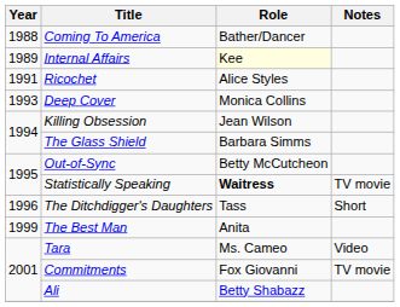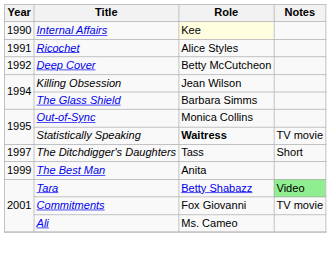 <table class="wikitable sortable">
 <tr>
 <th>Year</th>
 <th>Title</th>
 <th>Role</th>
 <th>Notes</th>
 </tr>
 <tr>
-<td>1988</td>
-<td><em><a href='#'>Coming To America</a></em></td>
-<td>Bather/Dancer</td>
-<td></td>
-</tr>
-<tr>
-<td>1989</td>
+<td>1990</td>
 <td><em><a href='#'>Internal Affairs</a></em></td>
 <td style="background: lightyellow;">Kee</td>
 <td></td>
 </tr>
 <tr>
 <td>1991</td>
 <td><em><a href='#'>Ricochet</a></em></td>
 <td>Alice Styles</td>
 <td></td>
 </tr>
 <tr>
-<td>1993</td>
+<td>1992</td>
 <td><em><a href='#'>Deep Cover</a></em></td>
-<td>Monica Collins</td>
+<td>Betty McCutcheon</td>
 <td></td>
 </tr>
 <tr>
 <td rowspan=2>1994</td>
 <td><em>Killing Obsession</em></td>
 <td>Jean Wilson</td>
 <td></td>
 </tr>
 <tr>
 <td><em><a href='#'>The Glass Shield</a></em></td>
 <td>Barbara Simms</td>
 <td></td>
 </tr>
 <tr>
 <td rowspan=2>1995</td>
 <td><em><a href='#'>Out-of-Sync</a></em></td>
-<td>Betty McCutcheon</td>
+<td>Monica Collins</td>
 <td></td>
 </tr>
 <tr>
 <td><em>Statistically Speaking</em></td>
 <td><strong>Waitress</strong></td>
 <td>TV movie</td>
 </tr>
 <tr>
-<td>1996</td>
+<td>1997</td>
 <td><em>The Ditchdigger's Daughters</em></td>
 <td>Tass</td>
 <td>Short</td>
 </tr>
 <tr>
 <td>1999</td>
 <td><em><a href='#'>The Best Man</a></em></td>
 <td>Anita</td>
 <td></td>
 </tr>
 <tr>
 <td rowspan=3>2001</td>
 <td><em><a href='#'>Tara</a></em></td>
-<td>Ms. Cameo</td>
-<td>Video</td>
+<td><a href='#'>Betty Shabazz</a></td>
+<td style="background: lightgreen;">Video</td>
 </tr>
 <tr>
 <td><em><a href='#'>Commitments</a></em></td>
 <td>Fox Giovanni</td>
 <td>TV movie</td>
 </tr>
 <tr>
 <td><em><a href='#'>Ali</a></em></td>
-<td><a href='#'>Betty Shabazz</a></td>
+<td>Ms. Cameo</td>
 <td></td>
 </tr>
 <tr>
 </tr>
 </table>
